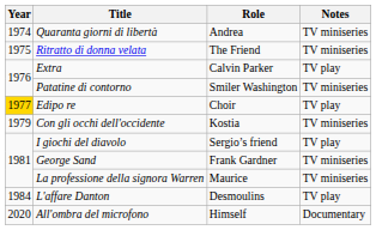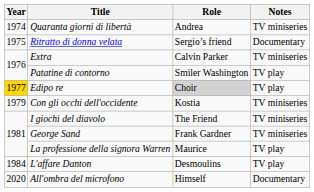 <table class="wikitable plainrowheaders sortable">
 <tr>
 <th scope="col">Year</th>
 <th scope="col">Title</th>
 <th scope="col">Role</th>
 <th scope="col">Notes</th>
 </tr>
 <tr>
 <td>1974</td>
 <td><em>Quaranta giorni di libertà</em></td>
 <td>Andrea</td>
 <td>TV miniseries</td>
 </tr>
 <tr>
 <td>1975</td>
 <td><em><a href='#'>Ritratto di donna velata</a></em></td>
-<td>The Friend</td>
-<td>TV miniseries</td>
+<td>Sergio’s friend</td>
+<td>Documentary</td>
 </tr>
 <tr>
 <td rowspan=2>1976</td>
 <td><em>Extra</em></td>
 <td>Calvin Parker</td>
-<td>TV play</td>
+<td>TV miniseries</td>
 </tr>
 <tr>
 <td><em>Patatine di contorno</em></td>
 <td>Smiler Washington</td>
-<td>TV miniseries</td>
+<td>TV play</td>
 </tr>
 <tr>
 <td style="background: gold;">1977</td>
 <td><em>Edipo re</em></td>
-<td>Choir</td>
+<td style="background: lightgrey;">Choir</td>
 <td>TV play</td>
 </tr>
 <tr>
 <td>1979</td>
 <td><em>Con gli occhi dell'occidente</em></td>
 <td>Kostia</td>
 <td>TV miniseries</td>
 </tr>
 <tr>
 <td rowspan=3>1981</td>
 <td><em>I giochi del diavolo</em></td>
-<td>Sergio’s friend</td>
-<td>TV play</td>
+<td>The Friend</td>
+<td>TV miniseries</td>
 </tr>
 <tr>
 <td><em>George Sand</em></td>
 <td>Frank Gardner</td>
 <td>TV miniseries</td>
 </tr>
 <tr>
 <td><em>La professione della signora Warren</em></td>
 <td>Maurice</td>
-<td>TV miniseries</td>
+<td>TV play</td>
 </tr>
 <tr>
 <td>1984</td>
 <td><em>L'affare Danton</em></td>
 <td>Desmoulins</td>
 <td>TV play</td>
 </tr>
 <tr>
 <td>2020</td>
 <td><em>All'ombra del microfono</em></td>
 <td>Himself</td>
 <td>Documentary</td>
 </tr>
 </table>
